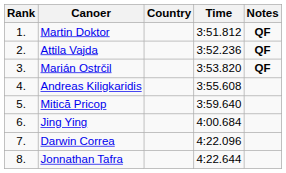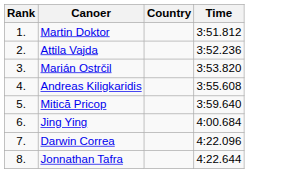 <table class="wikitable sortable" style="text-align:center">
 <tr>
 <th>Rank</th>
 <th>Canoer</th>
 <th>Country</th>
 <th>Time</th>
-<th>Notes</th>
 </tr>
 <tr>
 <td width=30>1.</td>
 <td align=left athlete><a href='#'>Martin Doktor</a></td>
 <td align=left athlete></td>
 <td width=60>3:51.812</td>
-<td><strong>QF</strong></td>
 </tr>
 <tr>
 <td>2.</td>
 <td align=left athlete><a href='#'>Attila Vajda</a></td>
 <td align=left athlete></td>
 <td>3:52.236</td>
-<td><strong>QF</strong></td>
 </tr>
 <tr>
 <td>3.</td>
 <td align=left athlete><a href='#'>Marián Ostrčil</a></td>
 <td align=left athlete></td>
 <td>3:53.820</td>
-<td><strong>QF</strong></td>
 </tr>
 <tr>
 <td>4.</td>
 <td align=left athlete><a href='#'>Andreas Kiligkaridis</a></td>
 <td align=left athlete></td>
 <td>3:55.608</td>
-<td></td>
 </tr>
 <tr>
 <td>5.</td>
 <td align=left athlete><a href='#'>Mitică Pricop</a></td>
 <td align=left athlete></td>
 <td>3:59.640</td>
-<td></td>
 </tr>
 <tr>
 <td>6.</td>
 <td align=left athlete><a href='#'>Jing Ying</a></td>
 <td align=left athlete></td>
 <td>4:00.684</td>
-<td></td>
 </tr>
 <tr>
 <td>7.</td>
 <td align=left athlete><a href='#'>Darwin Correa</a></td>
 <td align=left athlete></td>
 <td>4:22.096</td>
-<td></td>
 </tr>
 <tr>
 <td>8.</td>
 <td align=left athlete><a href='#'>Jonnathan Tafra</a></td>
 <td align=left athlete></td>
 <td>4:22.644</td>
-<td></td>
 </tr>
 </table>
